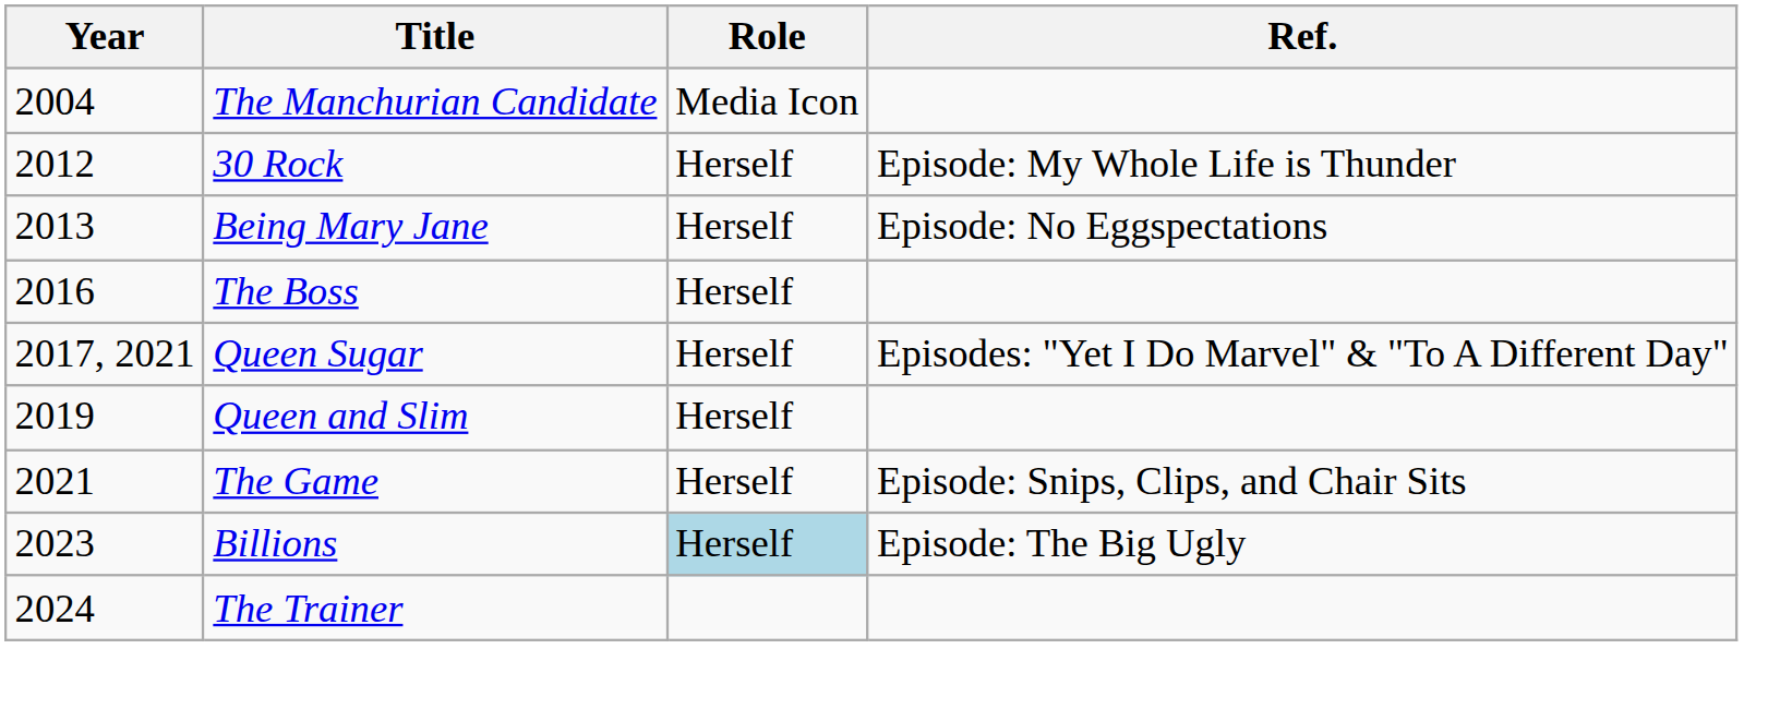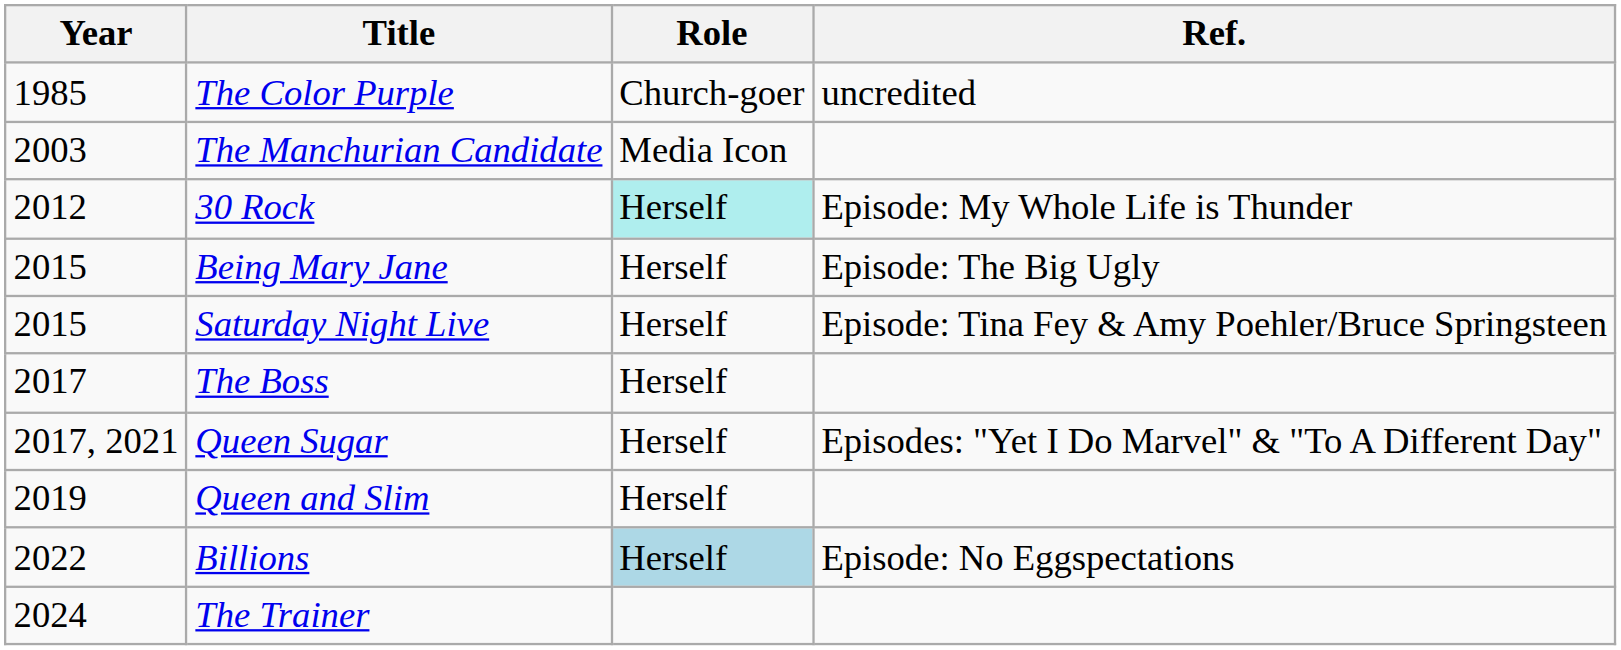 <table class="wikitable sortable">
 <tr>
 <th>Year</th>
 <th>Title</th>
 <th>Role</th>
 <th>Ref.</th>
 </tr>
 <tr>
-<td>2004</td>
+<td>1985</td>
+<td><em><a href='#'>The Color Purple</a></em></td>
+<td>Church-goer</td>
+<td>uncredited</td>
+</tr>
+<tr>
+<td>2003</td>
 <td><em><a href='#'>The Manchurian Candidate</a></em></td>
 <td>Media Icon</td>
 <td></td>
 </tr>
 <tr>
 <td>2012</td>
 <td><em><a href='#'>30 Rock</a></em></td>
-<td>Herself</td>
+<td style="background: paleturquoise;">Herself</td>
 <td>Episode: My Whole Life is Thunder</td>
 </tr>
 <tr>
-<td>2013</td>
+<td>2015</td>
 <td><em><a href='#'>Being Mary Jane</a></em></td>
 <td>Herself</td>
-<td>Episode: No Eggspectations</td>
+<td>Episode: The Big Ugly</td>
 </tr>
 <tr>
-<td>2016</td>
+<td>2015</td>
+<td><em><a href='#'>Saturday Night Live</a></em></td>
+<td>Herself</td>
+<td>Episode: Tina Fey & Amy Poehler/Bruce Springsteen</td>
+</tr>
+<tr>
+<td>2017</td>
 <td><em><a href='#'>The Boss</a></em></td>
 <td>Herself</td>
 <td></td>
 </tr>
 <tr>
 <td>2017, 2021</td>
 <td><em><a href='#'>Queen Sugar</a></em></td>
 <td>Herself</td>
 <td>Episodes: "Yet I Do Marvel" & "To A Different Day"</td>
 </tr>
 <tr>
 <td>2019</td>
 <td><em><a href='#'>Queen and Slim</a></em></td>
 <td>Herself</td>
 <td></td>
 </tr>
 <tr>
-<td>2021</td>
-<td><em><a href='#'>The Game</a></em></td>
-<td>Herself</td>
-<td>Episode: Snips, Clips, and Chair Sits</td>
-</tr>
-<tr>
-<td>2023</td>
+<td>2022</td>
 <td><em><a href='#'>Billions</a></em></td>
 <td style="background: lightblue;">Herself</td>
-<td>Episode: The Big Ugly</td>
+<td>Episode: No Eggspectations</td>
 </tr>
 <tr>
 <td>2024</td>
 <td><em><a href='#'>The Trainer</a></em></td>
 <td></td>
 <td></td>
 </tr>
 </table>
